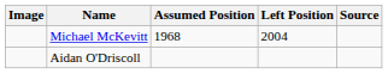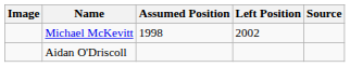 <table class="wikitable">
 <tr>
 <th>Image</th>
 <th>Name</th>
 <th>Assumed Position</th>
 <th>Left Position</th>
 <th>Source</th>
 </tr>
 <tr>
 <td></td>
 <td><a href='#'>Michael McKevitt</a></td>
-<td>1968</td>
-<td>2004</td>
+<td>1998</td>
+<td>2002</td>
 <td></td>
 </tr>
 <tr>
 <td></td>
 <td>Aidan O'Driscoll</td>
 <td></td>
 <td></td>
 <td></td>
 </tr>
 </table>
